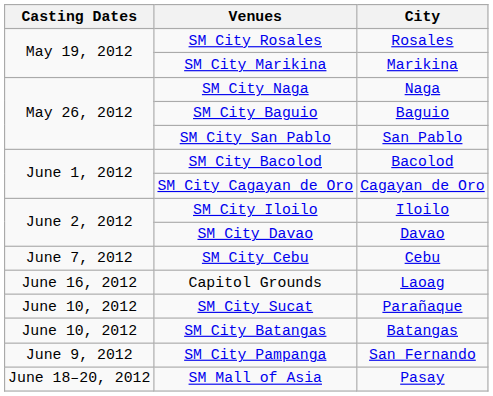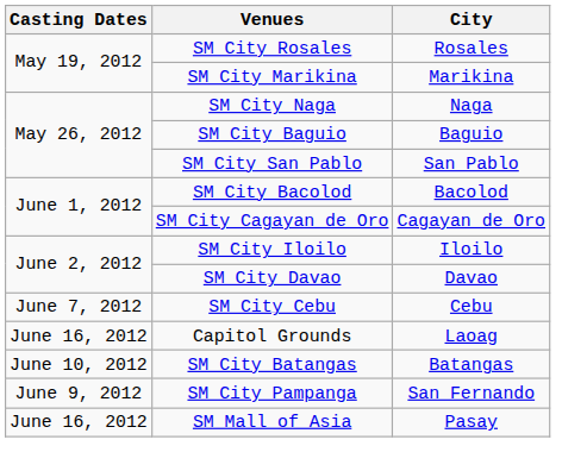 <table class="wikitable" style="text-align: center;">
 <tr>
 <th>Casting Dates</th>
 <th>Venues</th>
 <th>City</th>
 </tr>
 <tr>
 <td rowspan=2>May 19, 2012</td>
 <td><a href='#'>SM City Rosales</a></td>
 <td><a href='#'>Rosales</a></td>
 </tr>
 <tr>
 <td><a href='#'>SM City Marikina</a></td>
 <td><a href='#'>Marikina</a></td>
 </tr>
 <tr>
 <td rowspan=3>May 26, 2012</td>
 <td><a href='#'>SM City Naga</a></td>
 <td><a href='#'>Naga</a></td>
 </tr>
 <tr>
 <td><a href='#'>SM City Baguio</a></td>
 <td><a href='#'>Baguio</a></td>
 </tr>
 <tr>
 <td><a href='#'>SM City San Pablo</a></td>
 <td><a href='#'>San Pablo</a></td>
 </tr>
 <tr>
 <td rowspan=2>June 1, 2012</td>
 <td><a href='#'>SM City Bacolod</a></td>
 <td><a href='#'>Bacolod</a></td>
 </tr>
 <tr>
 <td><a href='#'>SM City Cagayan de Oro</a></td>
 <td><a href='#'>Cagayan de Oro</a></td>
 </tr>
 <tr>
 <td rowspan=2>June 2, 2012</td>
 <td><a href='#'>SM City Iloilo</a></td>
 <td><a href='#'>Iloilo</a></td>
 </tr>
 <tr>
 <td><a href='#'>SM City Davao</a></td>
 <td><a href='#'>Davao</a></td>
 </tr>
 <tr>
 <td>June 7, 2012</td>
 <td><a href='#'>SM City Cebu</a></td>
 <td><a href='#'>Cebu</a></td>
 </tr>
 <tr>
 <td>June 16, 2012</td>
 <td>Capitol Grounds</td>
 <td><a href='#'>Laoag</a></td>
 </tr>
 <tr>
 <td>June 10, 2012</td>
-<td><a href='#'>SM City Sucat</a></td>
-<td><a href='#'>Parañaque</a></td>
-</tr>
-<tr>
-<td>June 10, 2012</td>
 <td><a href='#'>SM City Batangas</a></td>
 <td><a href='#'>Batangas</a></td>
 </tr>
 <tr>
 <td>June 9, 2012</td>
 <td><a href='#'>SM City Pampanga</a></td>
 <td><a href='#'>San Fernando</a></td>
 </tr>
 <tr>
-<td>June 18–20, 2012</td>
+<td>June 16, 2012</td>
 <td><a href='#'>SM Mall of Asia</a></td>
 <td><a href='#'>Pasay</a></td>
 </tr>
 </table>
